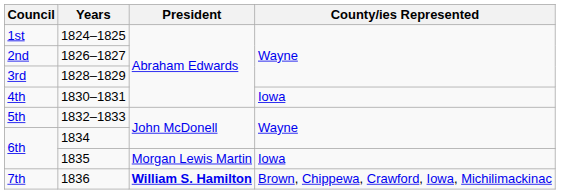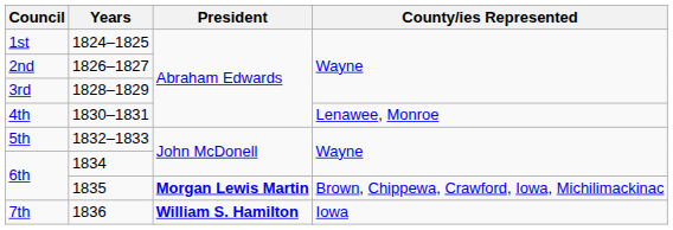 <table class="wikitable">
 <tr>
 <th>Council</th>
 <th>Years</th>
 <th>President</th>
 <th>County/ies Represented</th>
 </tr>
 <tr>
 <td><a href='#'>1st</a></td>
 <td>1824–1825</td>
 <td rowspan="4"><a href='#'>Abraham Edwards</a></td>
 <td rowspan="3"><a href='#'>Wayne</a></td>
 </tr>
 <tr>
 <td><a href='#'>2nd</a></td>
 <td>1826–1827</td>
 </tr>
 <tr>
 <td><a href='#'>3rd</a></td>
 <td>1828–1829</td>
 </tr>
 <tr>
 <td><a href='#'>4th</a></td>
 <td>1830–1831</td>
-<td><a href='#'>Iowa</a></td>
+<td><a href='#'>Lenawee</a>, <a href='#'>Monroe</a></td>
 </tr>
 <tr>
 <td><a href='#'>5th</a></td>
 <td>1832–1833</td>
 <td rowspan="2"><a href='#'>John McDonell</a></td>
 <td rowspan="2"><a href='#'>Wayne</a></td>
 </tr>
 <tr>
 <td rowspan="2"><a href='#'>6th</a></td>
 <td>1834</td>
 </tr>
 <tr>
 <td>1835</td>
-<td><a href='#'>Morgan Lewis Martin</a></td>
-<td><a href='#'>Iowa</a></td>
+<td><strong><a href='#'>Morgan Lewis Martin</a></strong></td>
+<td><a href='#'>Brown</a>, <a href='#'>Chippewa</a>, <a href='#'>Crawford</a>, <a href='#'>Iowa</a>, <a href='#'>Michilimackinac</a></td>
 </tr>
 <tr>
 <td><a href='#'>7th</a></td>
 <td>1836</td>
 <td><strong><a href='#'>William S. Hamilton</a></strong></td>
-<td><a href='#'>Brown</a>, <a href='#'>Chippewa</a>, <a href='#'>Crawford</a>, <a href='#'>Iowa</a>, <a href='#'>Michilimackinac</a></td>
+<td><a href='#'>Iowa</a></td>
 </tr>
 </table>
